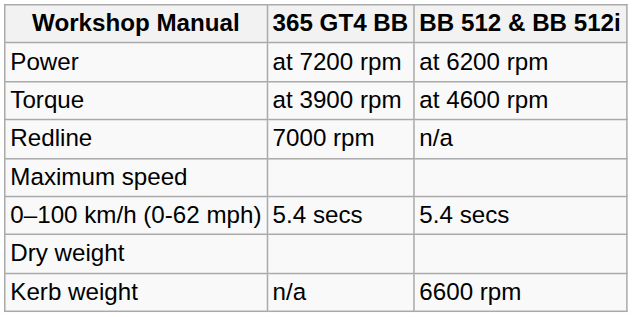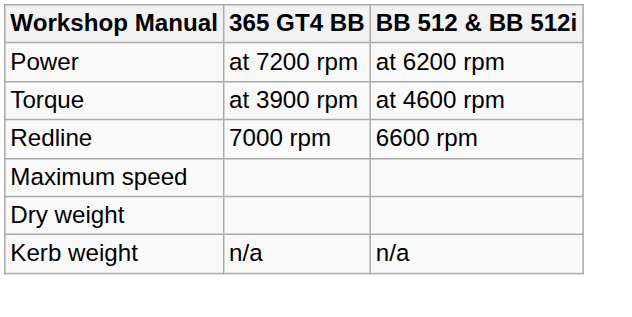 <table class="wikitable" border="1">
 <tr>
 <th>Workshop Manual</th>
 <th>365 GT4 BB</th>
 <th>BB 512 & BB 512i</th>
 </tr>
 <tr>
 <td>Power</td>
 <td> at 7200 rpm</td>
 <td> at 6200 rpm</td>
 </tr>
 <tr>
 <td>Torque</td>
 <td> at 3900 rpm</td>
 <td> at 4600 rpm</td>
 </tr>
 <tr>
 <td>Redline</td>
 <td>7000 rpm</td>
-<td>n/a</td>
+<td>6600 rpm</td>
 </tr>
 <tr>
 <td>Maximum speed</td>
 <td></td>
 <td></td>
-</tr>
-<tr>
-<td>0–100 km/h (0-62 mph)</td>
-<td>5.4 secs</td>
-<td>5.4 secs</td>
 </tr>
 <tr>
 <td>Dry weight</td>
 <td></td>
 <td></td>
 </tr>
 <tr>
 <td>Kerb weight</td>
 <td>n/a</td>
-<td>6600 rpm</td>
+<td>n/a</td>
 </tr>
 </table>
